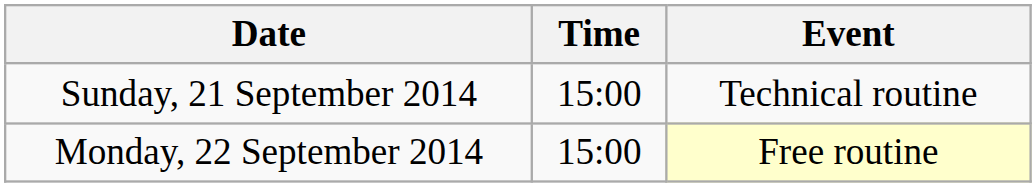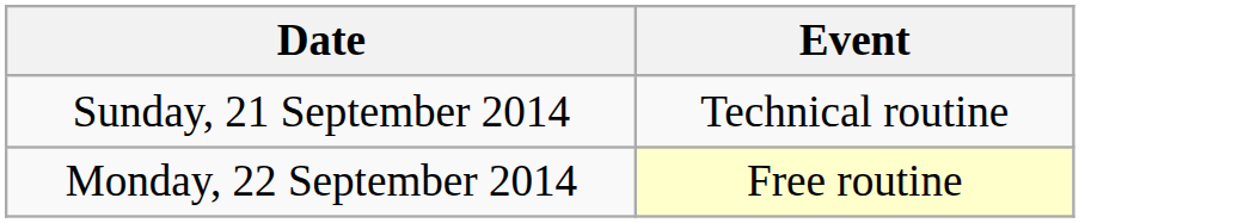 <table class = "wikitable" style="text-align:center;">
 <tr>
 <th width=220>Date</th>
-<th width=50>Time</th>
 <th width=150>Event</th>
 </tr>
 <tr>
 <td>Sunday, 21 September 2014</td>
-<td>15:00</td>
 <td>Technical routine</td>
 </tr>
 <tr>
 <td>Monday, 22 September 2014</td>
-<td>15:00</td>
 <td bgcolor=ffffcc>Free routine</td>
 </tr>
 </table>
